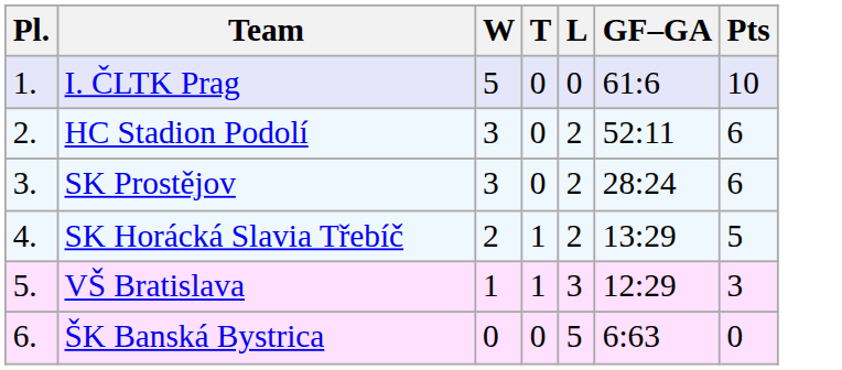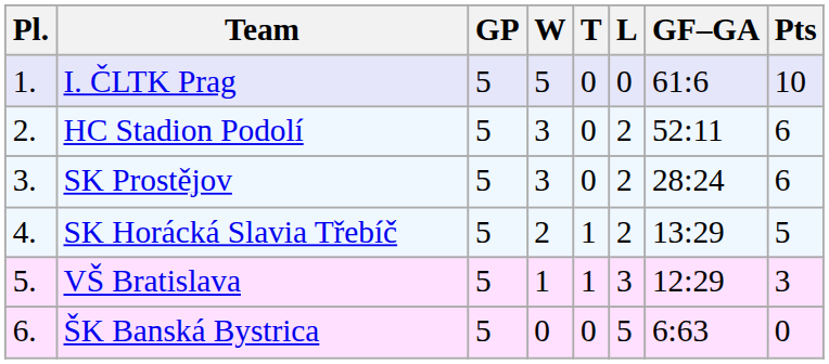 <table class="wikitable">
 <tr>
 <th>Pl.</th>
 <th width="200">Team</th>
+<th>GP</th>
 <th>W</th>
 <th>T</th>
 <th>L</th>
 <th>GF–GA</th>
 <th>Pts</th>
 </tr>
 <tr bgcolor="#e6e6fa">
 <td>1.</td>
 <td><a href='#'>I. ČLTK Prag</a></td>
 <td>5</td>
+<td>5</td>
 <td>0</td>
 <td>0</td>
 <td>61:6</td>
 <td>10</td>
 </tr>
 <tr bgcolor="#f0f8ff">
 <td>2.</td>
 <td><a href='#'>HC Stadion Podolí</a></td>
+<td>5</td>
 <td>3</td>
 <td>0</td>
 <td>2</td>
 <td>52:11</td>
 <td>6</td>
 </tr>
 <tr bgcolor="#f0f8ff">
 <td>3.</td>
 <td><a href='#'>SK Prostějov</a></td>
+<td>5</td>
 <td>3</td>
 <td>0</td>
 <td>2</td>
 <td>28:24</td>
 <td>6</td>
 </tr>
 <tr bgcolor="#f0f8ff">
 <td>4.</td>
 <td><a href='#'>SK Horácká Slavia Třebíč</a></td>
+<td>5</td>
 <td>2</td>
 <td>1</td>
 <td>2</td>
 <td>13:29</td>
 <td>5</td>
 </tr>
 <tr bgcolor="#FFE1FF">
 <td>5.</td>
 <td><a href='#'>VŠ Bratislava</a></td>
+<td>5</td>
 <td>1</td>
 <td>1</td>
 <td>3</td>
 <td>12:29</td>
 <td>3</td>
 </tr>
 <tr bgcolor="#FFE1FF">
 <td>6.</td>
 <td><a href='#'>ŠK Banská Bystrica</a></td>
+<td>5</td>
 <td>0</td>
 <td>0</td>
 <td>5</td>
 <td>6:63</td>
 <td>0</td>
 </tr>
 </table>
